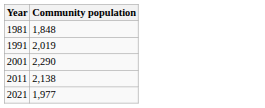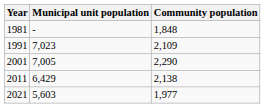 <table class=wikitable>
 <tr>
 <th>Year</th>
+<th>Municipal unit population</th>
 <th>Community population</th>
 </tr>
 <tr>
 <td>1981</td>
+<td>-</td>
 <td>1,848</td>
 </tr>
 <tr>
 <td>1991</td>
-<td>2,019</td>
+<td>7,023</td>
+<td>2,109</td>
 </tr>
 <tr>
 <td>2001</td>
+<td>7,005</td>
 <td>2,290</td>
 </tr>
 <tr>
 <td>2011</td>
+<td>6,429</td>
 <td>2,138</td>
 </tr>
 <tr>
 <td>2021</td>
+<td>5,603</td>
 <td>1,977</td>
 </tr>
 </table>
